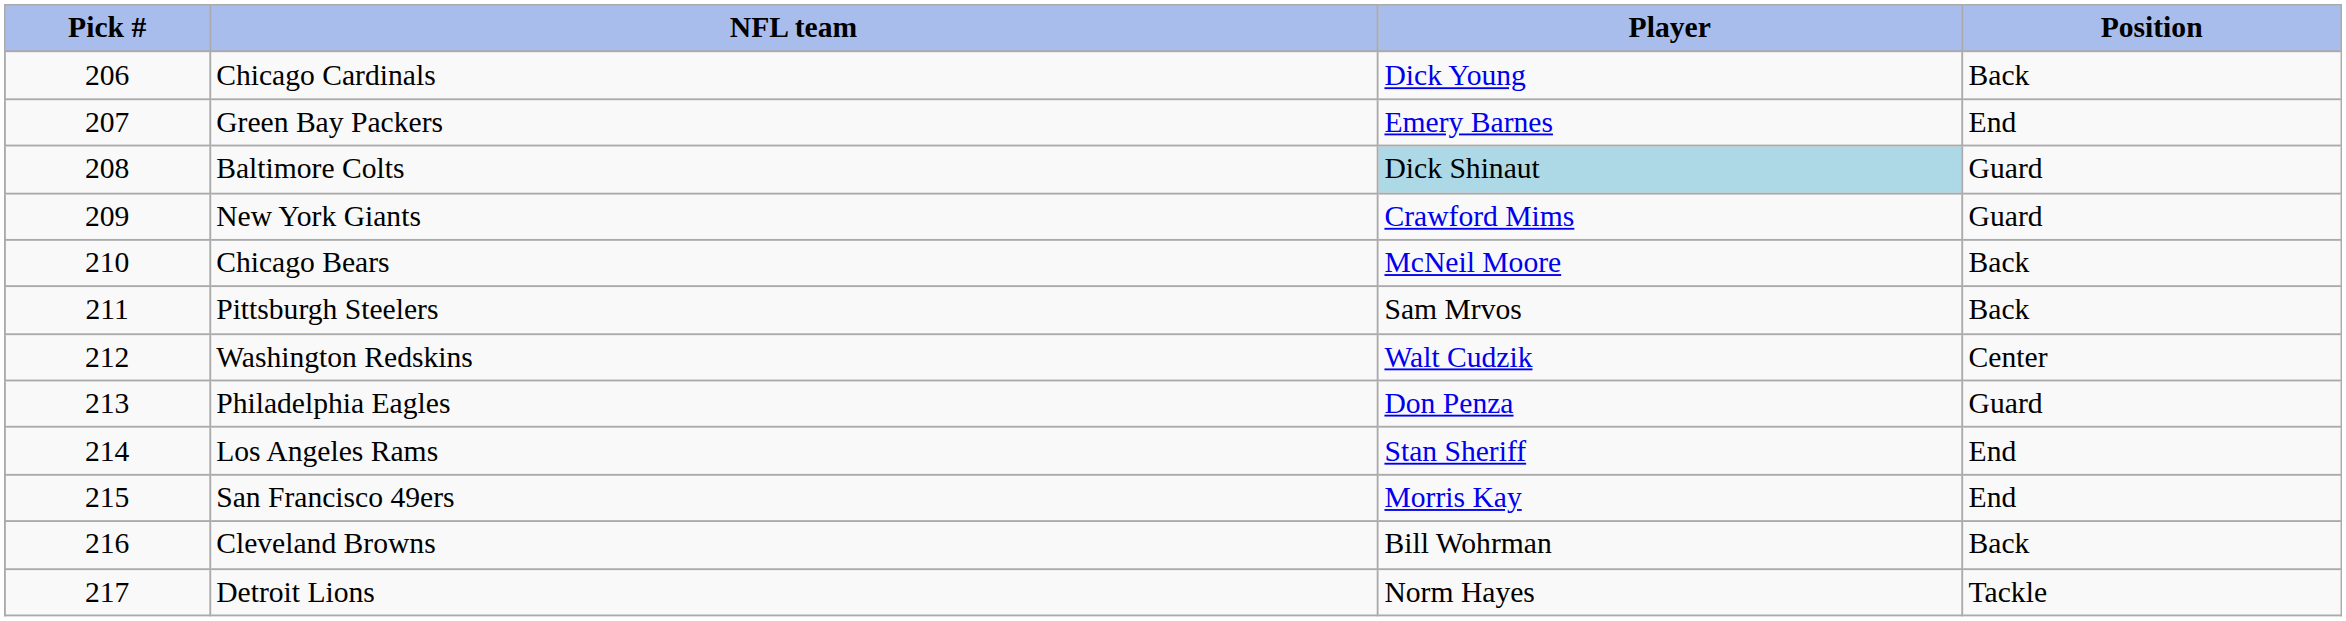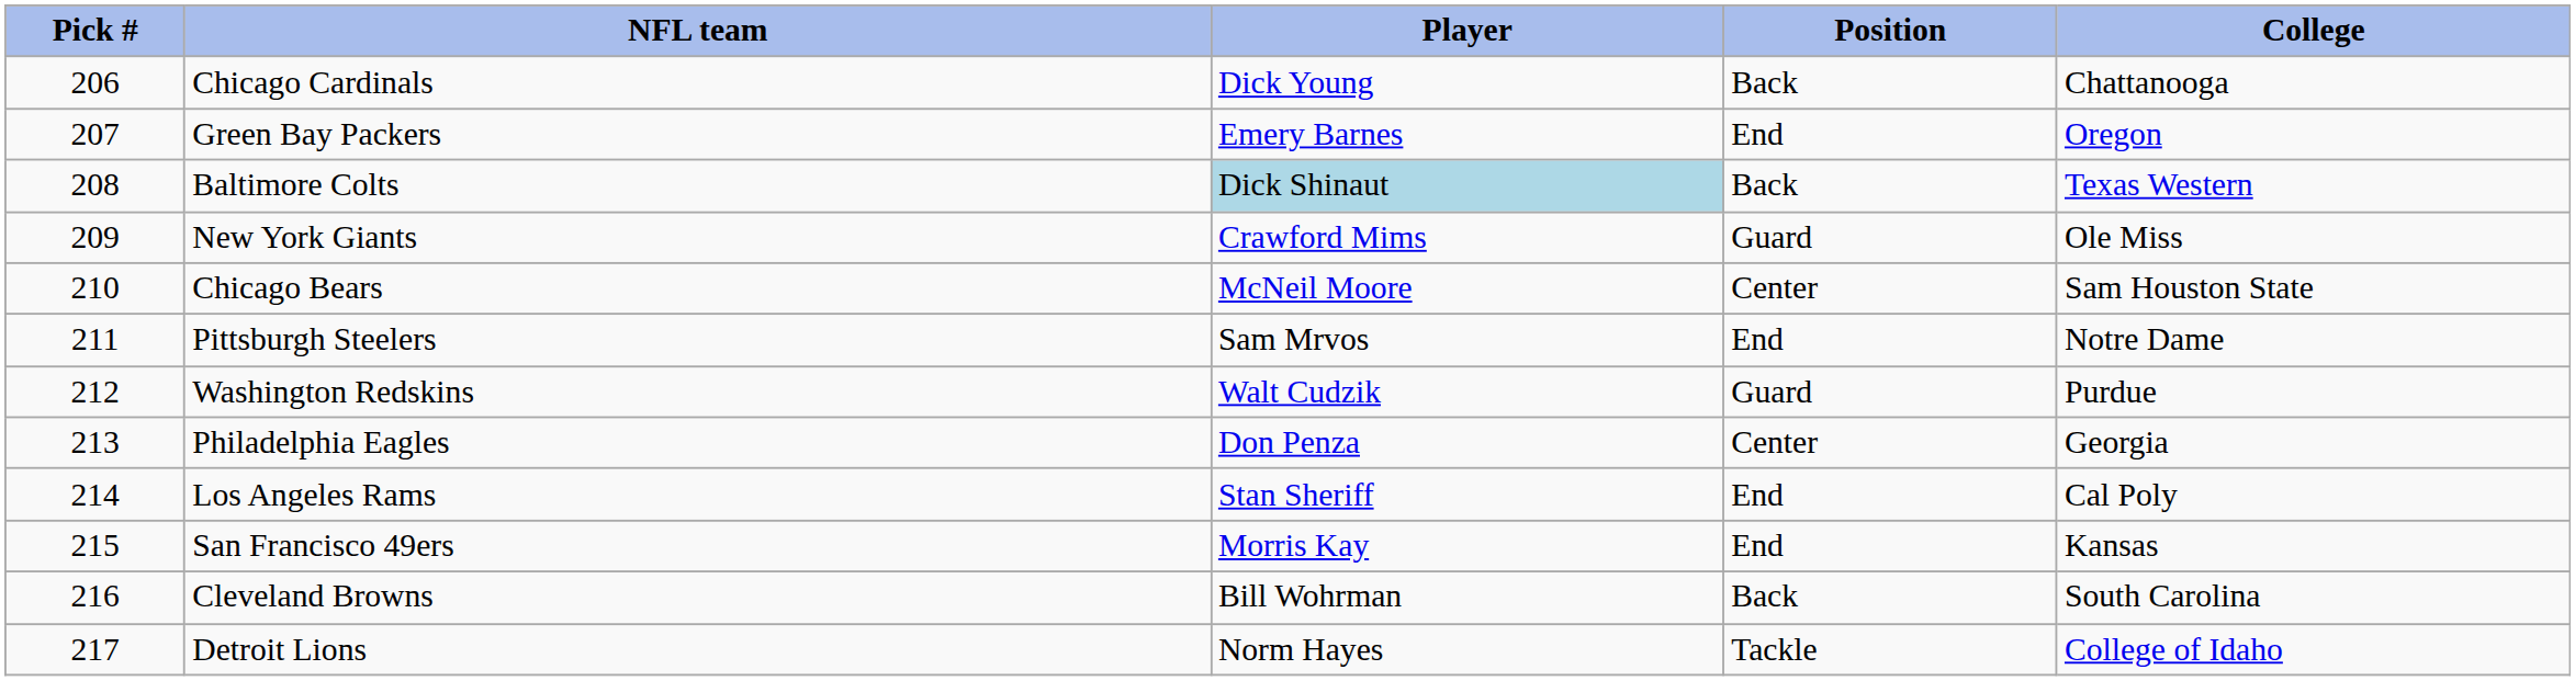 <table class="wikitable sortable sortable" style="width: 100%">
 <tr>
 <th style="background:#a8bdec; width:7%;">Pick #</th>
 <th style="width:40%; background:#a8bdec;">NFL team</th>
 <th style="width:20%; background:#a8bdec;">Player</th>
 <th style="width:13%; background:#a8bdec;">Position</th>
+<th style="background:#A8BDEC;">College</th>
 </tr>
 <tr>
 <td align=center>206</td>
 <td>Chicago Cardinals</td>
 <td><a href='#'>Dick Young</a></td>
 <td>Back</td>
+<td>Chattanooga</td>
 </tr>
 <tr>
 <td align=center>207</td>
 <td>Green Bay Packers</td>
 <td><a href='#'>Emery Barnes</a></td>
 <td>End</td>
+<td><a href='#'>Oregon</a></td>
 </tr>
 <tr>
 <td align=center>208</td>
 <td>Baltimore Colts</td>
 <td style="background: lightblue;">Dick Shinaut</td>
-<td>Guard</td>
+<td>Back</td>
+<td><a href='#'>Texas Western</a></td>
 </tr>
 <tr>
 <td align=center>209</td>
 <td>New York Giants</td>
 <td><a href='#'>Crawford Mims</a></td>
 <td>Guard</td>
+<td>Ole Miss</td>
 </tr>
 <tr>
 <td align=center>210</td>
 <td>Chicago Bears</td>
 <td><a href='#'>McNeil Moore</a></td>
-<td>Back</td>
+<td>Center</td>
+<td>Sam Houston State</td>
 </tr>
 <tr>
 <td align=center>211</td>
 <td>Pittsburgh Steelers</td>
 <td>Sam Mrvos</td>
-<td>Back</td>
+<td>End</td>
+<td>Notre Dame</td>
 </tr>
 <tr>
 <td align=center>212</td>
 <td>Washington Redskins</td>
 <td><a href='#'>Walt Cudzik</a></td>
-<td>Center</td>
+<td>Guard</td>
+<td>Purdue</td>
 </tr>
 <tr>
 <td align=center>213</td>
 <td>Philadelphia Eagles</td>
 <td><a href='#'>Don Penza</a></td>
-<td>Guard</td>
+<td>Center</td>
+<td>Georgia</td>
 </tr>
 <tr>
 <td align=center>214</td>
 <td>Los Angeles Rams</td>
 <td><a href='#'>Stan Sheriff</a></td>
 <td>End</td>
+<td>Cal Poly</td>
 </tr>
 <tr>
 <td align=center>215</td>
 <td>San Francisco 49ers</td>
 <td><a href='#'>Morris Kay</a></td>
 <td>End</td>
+<td>Kansas</td>
 </tr>
 <tr>
 <td align=center>216</td>
 <td>Cleveland Browns</td>
 <td>Bill Wohrman</td>
 <td>Back</td>
+<td>South Carolina</td>
 </tr>
 <tr>
 <td align=center>217</td>
 <td>Detroit Lions</td>
 <td>Norm Hayes</td>
 <td>Tackle</td>
+<td><a href='#'>College of Idaho</a></td>
 </tr>
 </table>
